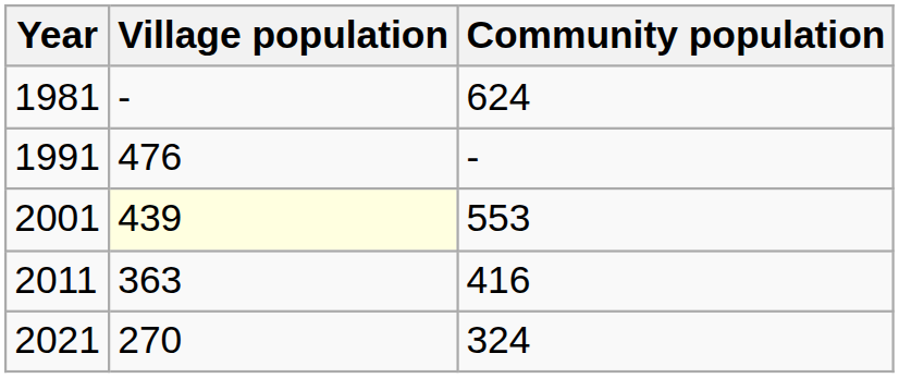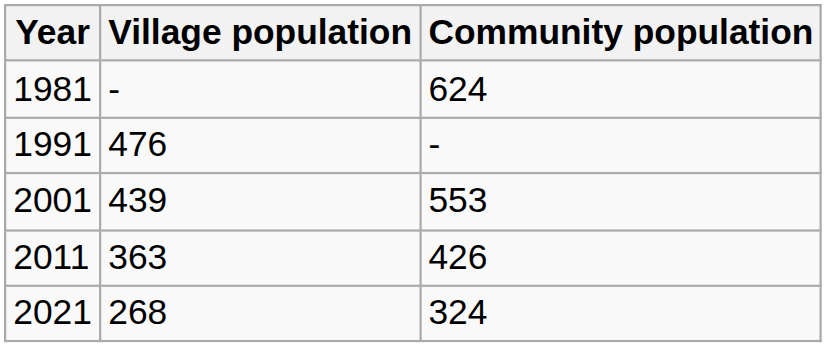 <table class="wikitable">
 <tr>
 <th>Year</th>
 <th>Village population</th>
 <th>Community population</th>
 </tr>
 <tr>
 <td>1981</td>
 <td>-</td>
 <td>624</td>
 </tr>
 <tr>
 <td>1991</td>
 <td>476</td>
 <td>-</td>
 </tr>
 <tr>
 <td>2001</td>
-<td style="background: lightyellow;">439</td>
+<td>439</td>
 <td>553</td>
 </tr>
 <tr>
 <td>2011</td>
 <td>363</td>
-<td>416</td>
+<td>426</td>
 </tr>
 <tr>
 <td>2021</td>
-<td>270</td>
+<td>268</td>
 <td>324</td>
 </tr>
 </table>
